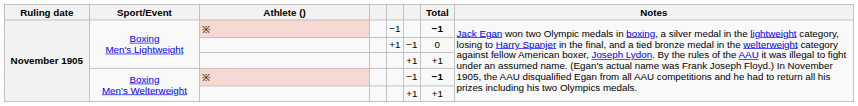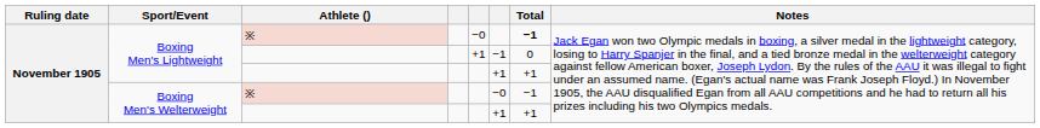 <table class="wikitable plainrowheaders" style="text-align:center; font-size:90%;">
 <tr>
 <th scope="col" align="center" style="width:10%">Ruling date</th>
 <th scope="col" align="center" style="width:13%">Sport/Event</th>
 <th scope="col" align="center" style="width:20%">Athlete ()</th>
 <th scope="col" align="center" style="width:2%"></th>
 <th scope="col" align="center" style="width:2%"></th>
 <th scope="col" align="center" style="width:2%"></th>
 <th scope="col" align="center" style="width:4%">Total</th>
 <th scope="col" align="center" class="unsortable" style="width:50%">Notes</th>
 </tr>
 <tr>
 <th scope="row" rowspan=5 style="text-align:center;">November 1905</th>
 <td rowspan=3><a href='#'>Boxing</a><br><a href='#'>Men's Lightweight</a></td>
 <td style="background-color: #F7D9D3;" align=left> ※</td>
 <td></td>
-<td>−1</td>
+<td>−0</td>
 <td></td>
 <td><strong>−1</strong></td>
 <td rowspan=5 style="text-align:left;"><a href='#'>Jack Egan</a> won two Olympic medals in <a href='#'>boxing</a>, a silver medal in the <a href='#'>lightweight</a> category, losing to <a href='#'>Harry Spanjer</a> in the final, and a tied bronze medal in the <a href='#'>welterweight</a> category against fellow American boxer, <a href='#'>Joseph Lydon</a>. By the rules of the <a href='#'>AAU</a> it was illegal to fight under an assumed name. (Egan's actual name was Frank Joseph Floyd.) In November 1905, the AAU disqualified Egan from all AAU competitions and he had to return all his prizes including his two Olympics medals.</td>
 </tr>
 <tr>
 <td align=left></td>
 <td></td>
 <td>+1</td>
 <td>−1</td>
 <td>0</td>
 </tr>
 <tr>
 <td align=left></td>
 <td></td>
 <td></td>
 <td>+1</td>
 <td>+1</td>
 </tr>
 <tr>
 <td rowspan=2><a href='#'>Boxing</a><br><a href='#'>Men's Welterweight</a></td>
 <td style="background-color: #F7D9D3;" align=left> ※</td>
 <td></td>
 <td></td>
+<td>−0</td>
 <td>−1</td>
-<td><strong>−1</strong></td>
 </tr>
 <tr>
 <td align=left></td>
 <td></td>
 <td></td>
 <td>+1</td>
 <td>+1</td>
 </tr>
 </table>
